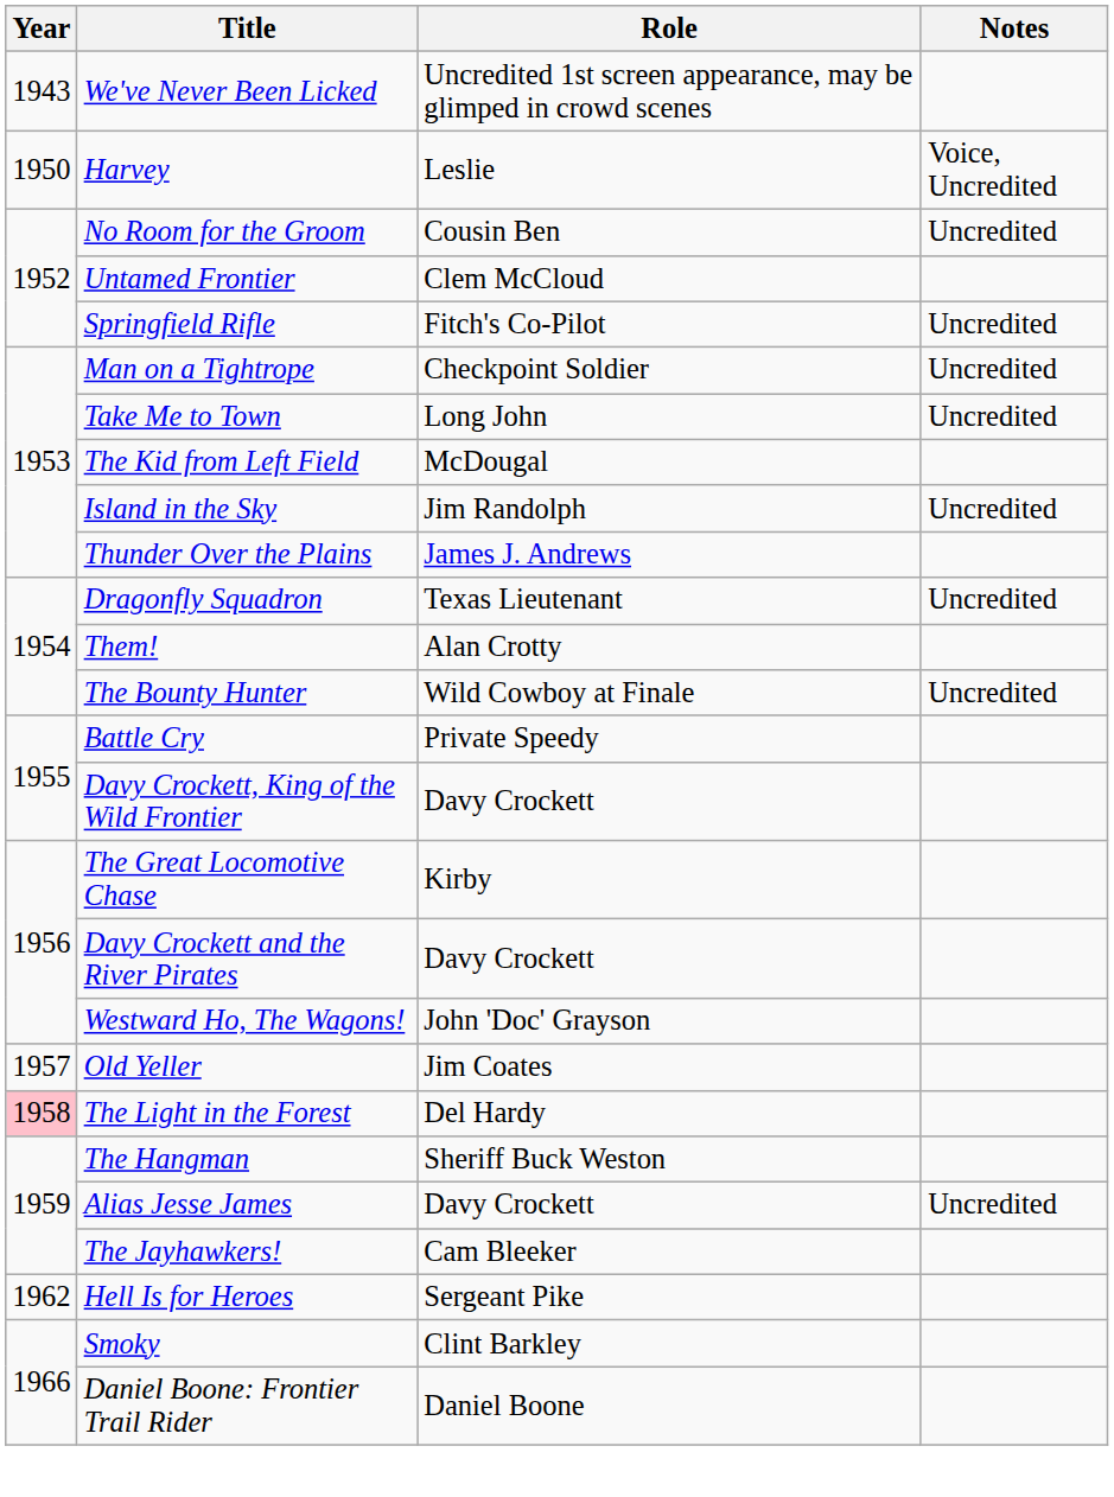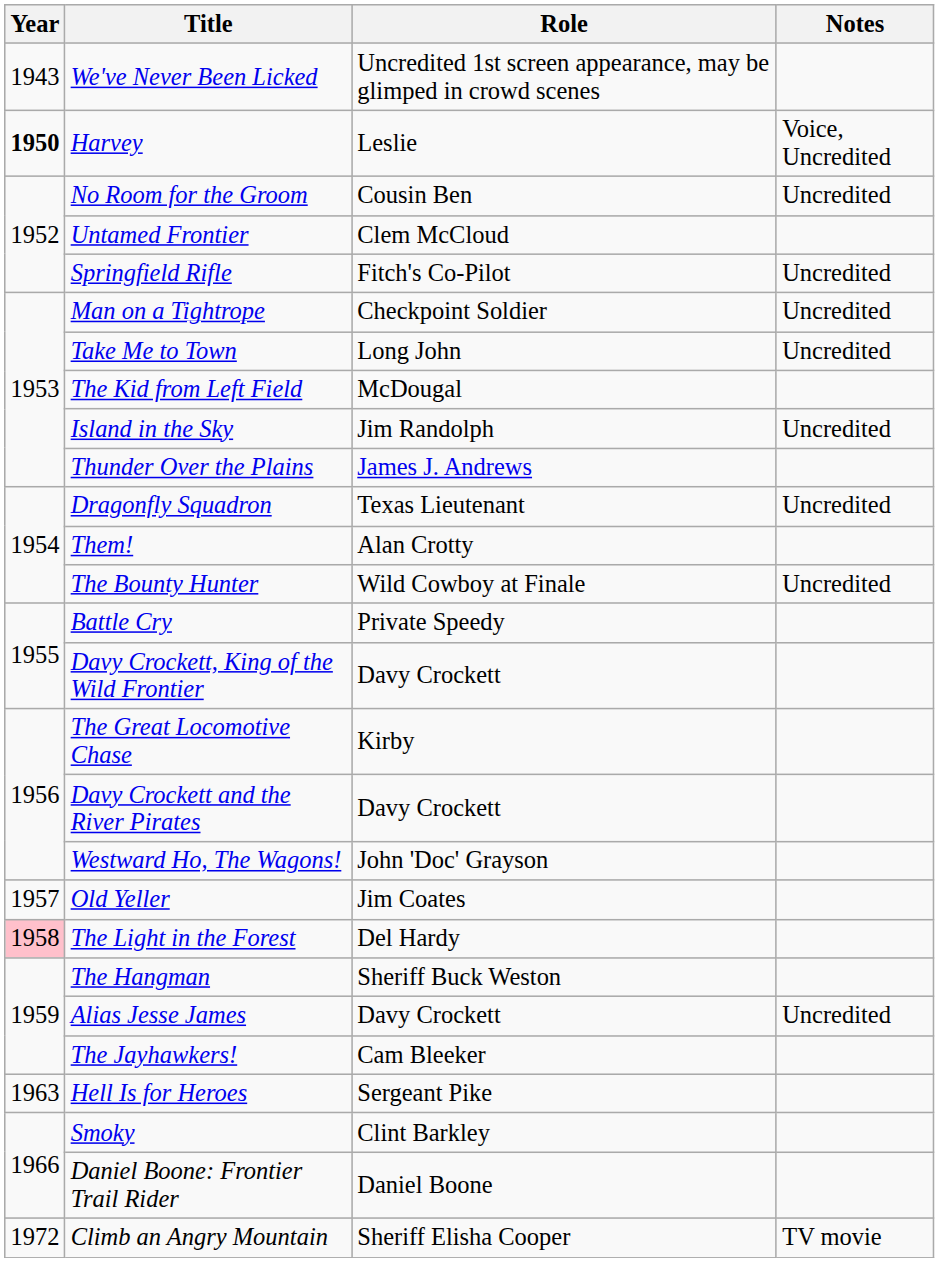 <table class="wikitable sortable">
 <tr>
 <th>Year</th>
 <th>Title</th>
 <th>Role</th>
 <th class = "unsortable">Notes</th>
 </tr>
 <tr it>
 <td>1943</td>
 <td><em><a href='#'>We've Never Been Licked</a></em></td>
 <td>Uncredited 1st screen appearance, may be glimped in crowd scenes</td>
 </tr>
 <tr>
-<td>1950</td>
+<td><strong>1950</strong></td>
 <td><em><a href='#'>Harvey</a></em></td>
 <td>Leslie</td>
 <td>Voice, Uncredited</td>
 </tr>
 <tr>
 <td rowspan=3>1952</td>
 <td><em><a href='#'>No Room for the Groom</a></em></td>
 <td>Cousin Ben</td>
 <td>Uncredited</td>
 </tr>
 <tr>
 <td><em><a href='#'>Untamed Frontier</a></em></td>
 <td>Clem McCloud</td>
 <td></td>
 </tr>
 <tr>
 <td><em><a href='#'>Springfield Rifle</a></em></td>
 <td>Fitch's Co-Pilot</td>
 <td>Uncredited</td>
 </tr>
 <tr>
 <td rowspan=5>1953</td>
 <td><em><a href='#'>Man on a Tightrope</a></em></td>
 <td>Checkpoint Soldier</td>
 <td>Uncredited</td>
 </tr>
 <tr>
 <td><em><a href='#'>Take Me to Town</a></em></td>
 <td>Long John</td>
 <td>Uncredited</td>
 </tr>
 <tr>
 <td><em><a href='#'>The Kid from Left Field</a></em></td>
 <td>McDougal</td>
 <td></td>
 </tr>
 <tr>
 <td><em><a href='#'>Island in the Sky</a></em></td>
 <td>Jim Randolph</td>
 <td>Uncredited</td>
 </tr>
 <tr>
 <td><em><a href='#'>Thunder Over the Plains</a></em></td>
 <td><a href='#'>James J. Andrews</a></td>
 <td></td>
 </tr>
 <tr>
 <td rowspan=3>1954</td>
 <td><em><a href='#'>Dragonfly Squadron</a></em></td>
 <td>Texas Lieutenant</td>
 <td>Uncredited</td>
 </tr>
 <tr>
 <td><em><a href='#'>Them!</a></em></td>
 <td>Alan Crotty</td>
 <td></td>
 </tr>
 <tr>
 <td><em><a href='#'>The Bounty Hunter</a></em></td>
 <td>Wild Cowboy at Finale</td>
 <td>Uncredited</td>
 </tr>
 <tr>
 <td rowspan=2>1955</td>
 <td><em><a href='#'>Battle Cry</a></em></td>
 <td>Private Speedy</td>
 <td></td>
 </tr>
 <tr>
 <td><em><a href='#'>Davy Crockett, King of the Wild Frontier</a></em></td>
 <td>Davy Crockett</td>
 <td></td>
 </tr>
 <tr>
 <td rowspan=3>1956</td>
 <td><em><a href='#'>The Great Locomotive Chase</a></em></td>
 <td>Kirby</td>
 <td></td>
 </tr>
 <tr>
 <td><em><a href='#'>Davy Crockett and the River Pirates</a></em></td>
 <td>Davy Crockett</td>
 <td></td>
 </tr>
 <tr>
 <td><em><a href='#'>Westward Ho, The Wagons!</a></em></td>
 <td>John 'Doc' Grayson</td>
 <td></td>
 </tr>
 <tr>
 <td>1957</td>
 <td><em><a href='#'>Old Yeller</a></em></td>
 <td>Jim Coates</td>
 <td></td>
 </tr>
 <tr>
 <td style="background: pink;">1958</td>
 <td><em><a href='#'>The Light in the Forest</a></em></td>
 <td>Del Hardy</td>
 <td></td>
 </tr>
 <tr>
 <td rowspan=3>1959</td>
 <td><em><a href='#'>The Hangman</a></em></td>
 <td>Sheriff Buck Weston</td>
 <td></td>
 </tr>
 <tr>
 <td><em><a href='#'>Alias Jesse James</a></em></td>
 <td>Davy Crockett</td>
 <td>Uncredited</td>
 </tr>
 <tr>
 <td><em><a href='#'>The Jayhawkers!</a></em></td>
 <td>Cam Bleeker</td>
 <td></td>
 </tr>
 <tr>
-<td>1962</td>
+<td>1963</td>
 <td><em><a href='#'>Hell Is for Heroes</a></em></td>
 <td>Sergeant Pike</td>
 <td></td>
 </tr>
 <tr>
 <td rowspan=2>1966</td>
 <td><em><a href='#'>Smoky</a></em></td>
 <td>Clint Barkley</td>
 <td></td>
 </tr>
 <tr>
 <td><em>Daniel Boone: Frontier Trail Rider</em></td>
 <td>Daniel Boone</td>
 <td></td>
 </tr>
+<tr>
+<td>1972</td>
+<td><em>Climb an Angry Mountain</em></td>
+<td>Sheriff Elisha Cooper</td>
+<td>TV movie</td>
+</tr>
 </table>
